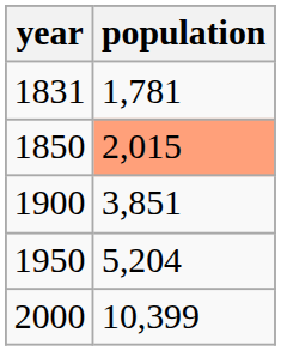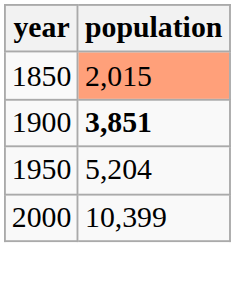 <table class="wikitable">
 <tr>
 <th>year</th>
 <th>population</th>
-</tr>
-<tr>
-<td>1831</td>
-<td>1,781</td>
 </tr>
 <tr>
 <td>1850</td>
 <td style="background: lightsalmon;">2,015</td>
 </tr>
 <tr>
 <td>1900</td>
-<td>3,851</td>
+<td><strong>3,851</strong></td>
 </tr>
 <tr>
 <td>1950</td>
 <td>5,204</td>
 </tr>
 <tr>
 <td>2000</td>
 <td>10,399</td>
 </tr>
 </table>
